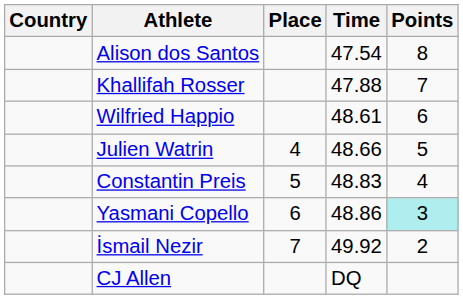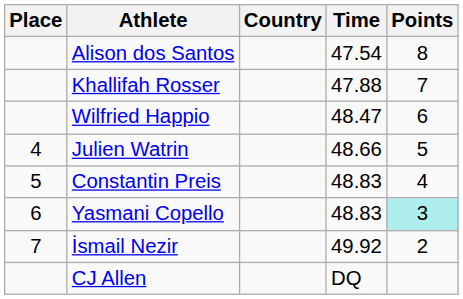 <table class="wikitable">
 <tr>
+<th>Place</th>
+<th>Athlete</th>
 <th>Country</th>
-<th>Athlete</th>
-<th>Place</th>
 <th>Time</th>
 <th>Points</th>
 </tr>
 <tr>
+<td align=center></td>
+<td><a href='#'>Alison dos Santos</a></td>
 <td></td>
-<td><a href='#'>Alison dos Santos</a></td>
-<td align=center></td>
 <td>47.54</td>
 <td align=center>8</td>
 </tr>
 <tr>
+<td align=center></td>
+<td><a href='#'>Khallifah Rosser</a></td>
 <td></td>
-<td><a href='#'>Khallifah Rosser</a></td>
-<td align=center></td>
 <td>47.88</td>
 <td align=center>7</td>
 </tr>
 <tr>
+<td align=center></td>
+<td><a href='#'>Wilfried Happio</a></td>
 <td></td>
-<td><a href='#'>Wilfried Happio</a></td>
-<td align=center></td>
-<td>48.61</td>
+<td>48.47</td>
 <td align=center>6</td>
 </tr>
 <tr>
+<td align=center>4</td>
+<td><a href='#'>Julien Watrin</a></td>
 <td></td>
-<td><a href='#'>Julien Watrin</a></td>
-<td align=center>4</td>
 <td>48.66</td>
 <td align=center>5</td>
 </tr>
 <tr>
+<td align=center>5</td>
+<td><a href='#'>Constantin Preis</a></td>
 <td></td>
-<td><a href='#'>Constantin Preis</a></td>
-<td align=center>5</td>
 <td>48.83</td>
 <td align=center>4</td>
 </tr>
 <tr>
+<td align=center>6</td>
+<td><a href='#'>Yasmani Copello</a></td>
 <td></td>
-<td><a href='#'>Yasmani Copello</a></td>
-<td align=center>6</td>
-<td>48.86</td>
+<td>48.83</td>
 <td align=center style="background: paleturquoise;">3</td>
 </tr>
 <tr>
+<td align=center>7</td>
+<td><a href='#'>İsmail Nezir</a></td>
 <td></td>
-<td><a href='#'>İsmail Nezir</a></td>
-<td align=center>7</td>
 <td>49.92</td>
 <td align=center>2</td>
 </tr>
 <tr>
+<td align=center></td>
+<td><a href='#'>CJ Allen</a></td>
 <td></td>
-<td><a href='#'>CJ Allen</a></td>
-<td align=center></td>
 <td>DQ</td>
 <td align=center></td>
 </tr>
 </table>
